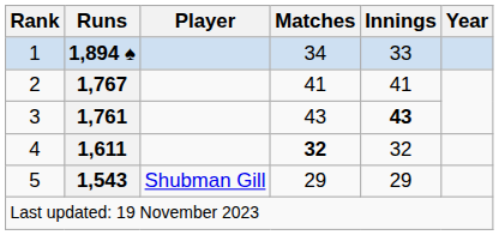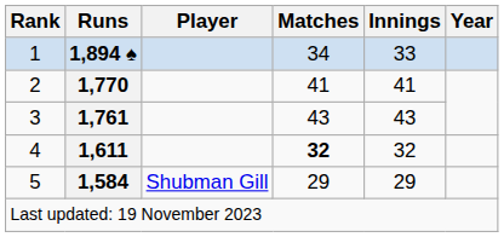 <table class="wikitable sortable">
 <tr>
 <th scope=col>Rank</th>
 <th scope=col>Runs</th>
 <th scope=col>Player</th>
 <th scope=col>Matches</th>
 <th scope=col>Innings</th>
 <th scope=col>Year</th>
 </tr>
 <tr bgcolor=#cee0f2>
 <td align=center>1</td>
 <th scope=row style="background:#cee0f2; text-align:center;">1,894 ♠</th>
 <td></td>
 <td align=center>34</td>
 <td align=center>33</td>
 <td></td>
 </tr>
 <tr>
 <td align=center>2</td>
-<th scope=row style="text-align:center;">1,767</th>
+<th scope=row style="text-align:center;">1,770</th>
 <td></td>
 <td align=center>41</td>
 <td align=center>41</td>
 <td rowspan=2></td>
 </tr>
 <tr>
 <td align=center>3</td>
 <th scope=row style="text-align:center;">1,761</th>
 <td></td>
 <td align=center>43</td>
-<td align=center><strong>43</strong></td>
+<td align=center>43</td>
 </tr>
 <tr>
 <td align=center>4</td>
 <th scope=row style="text-align:center;">1,611</th>
 <td></td>
 <td align=center><strong>32</strong></td>
 <td align=center>32</td>
 <td></td>
 </tr>
 <tr>
 <td align=center>5</td>
-<th scope=row style=text-align:center;>1,543</th>
+<th scope=row style=text-align:center;>1,584</th>
 <td><a href='#'>Shubman Gill</a></td>
 <td align=center>29</td>
 <td align=center>29</td>
 <td></td>
 </tr>
 <tr class=sortbottom>
 <td colspan=6><small>Last updated: 19 November 2023</small></td>
 </tr>
 </table>
